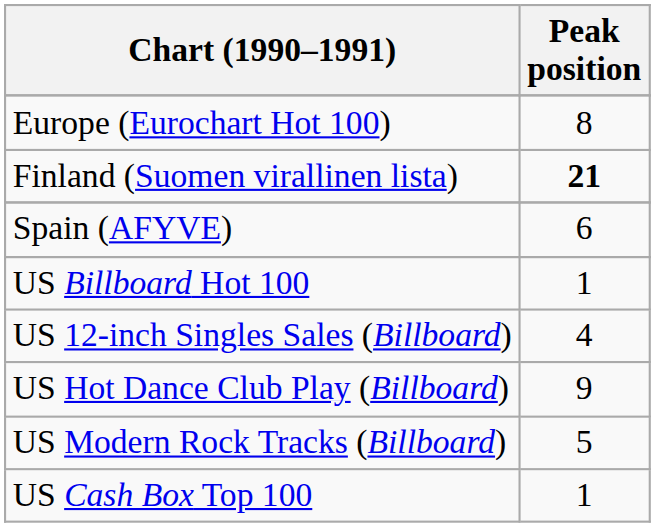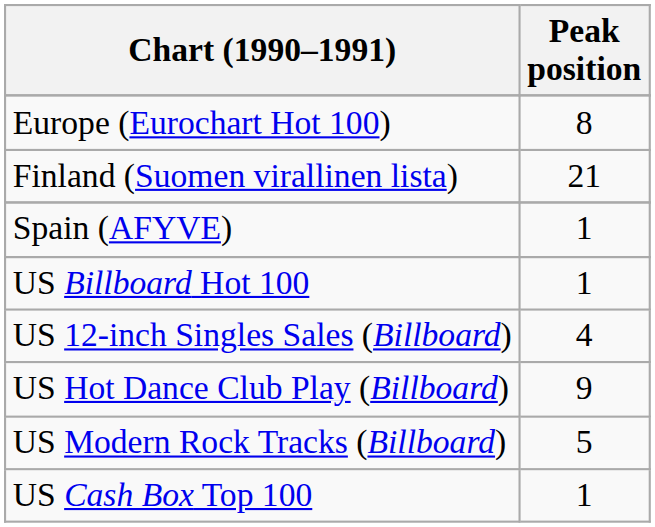 <table class="wikitable sortable">
 <tr>
 <th>Chart (1990–1991)</th>
 <th>Peak<br>position</th>
 </tr>
 <tr>
 </tr>
 <tr>
 </tr>
 <tr>
 </tr>
 <tr>
 </tr>
 <tr>
 </tr>
 <tr>
 <td>Europe (<a href='#'>Eurochart Hot 100</a>)</td>
 <td align="center">8</td>
 </tr>
 <tr>
 <td>Finland (<a href='#'>Suomen virallinen lista</a>)</td>
-<td align="center"><strong>21</strong></td>
+<td align="center">21</td>
 </tr>
 <tr>
 </tr>
 <tr>
 </tr>
 <tr>
 </tr>
 <tr>
 </tr>
 <tr>
 </tr>
 <tr>
 </tr>
 <tr>
 <td>Spain (<a href='#'>AFYVE</a>)</td>
-<td align="center">6</td>
+<td align="center">1</td>
 </tr>
 <tr>
 </tr>
 <tr>
 </tr>
 <tr>
 </tr>
 <tr>
 <td>US <a href='#'><em>Billboard</em> Hot 100</a></td>
 <td align="center">1</td>
 </tr>
 <tr>
 <td>US <a href='#'>12-inch Singles Sales</a> (<em><a href='#'>Billboard</a></em>)</td>
 <td align="center">4</td>
 </tr>
 <tr>
 <td>US <a href='#'>Hot Dance Club Play</a> (<em><a href='#'>Billboard</a></em>)</td>
 <td align="center">9</td>
 </tr>
 <tr>
 <td>US <a href='#'>Modern Rock Tracks</a> (<em><a href='#'>Billboard</a></em>)</td>
 <td align="center">5</td>
 </tr>
 <tr>
 <td>US <a href='#'><em>Cash Box</em> Top 100</a></td>
 <td align="center">1</td>
 </tr>
 </table>
